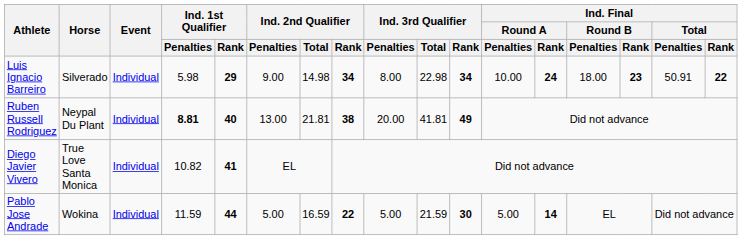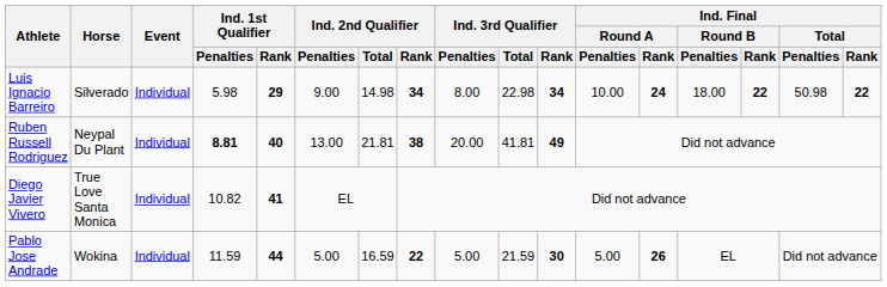 <table class="wikitable" border="1" style="font-size:90%">
 <tr>
 <th rowspan=3>Athlete</th>
 <th rowspan=3>Horse</th>
 <th rowspan=3>Event</th>
 <th colspan=2 rowspan=2>Ind. 1st Qualifier</th>
 <th colspan=3 rowspan=2>Ind. 2nd Qualifier</th>
 <th colspan=3 rowspan=2>Ind. 3rd Qualifier</th>
 <th colspan=6>Ind. Final</th>
 </tr>
 <tr>
 <th colspan=2>Round A</th>
 <th colspan=2>Round B</th>
 <th colspan=2>Total</th>
 </tr>
 <tr>
 <th>Penalties</th>
 <th>Rank</th>
 <th>Penalties</th>
 <th>Total</th>
 <th>Rank</th>
 <th>Penalties</th>
 <th>Total</th>
 <th>Rank</th>
 <th>Penalties</th>
 <th>Rank</th>
 <th>Penalties</th>
 <th>Rank</th>
 <th>Penalties</th>
 <th>Rank</th>
 </tr>
 <tr>
 <td><a href='#'>Luis Ignacio Barreiro</a></td>
 <td>Silverado</td>
 <td><a href='#'>Individual</a></td>
 <td align=center>5.98</td>
 <td align=center><strong>29</strong></td>
 <td align=center>9.00</td>
 <td align=center>14.98</td>
 <td align=center><strong>34</strong></td>
 <td align=center>8.00</td>
 <td align=center>22.98</td>
 <td align=center><strong>34</strong></td>
 <td align=center>10.00</td>
 <td align=center><strong>24</strong></td>
 <td align=center>18.00</td>
-<td align=center><strong>23</strong></td>
-<td align=center>50.91</td>
+<td align=center><strong>22</strong></td>
+<td align=center>50.98</td>
 <td align=center><strong>22</strong></td>
 </tr>
 <tr>
 <td><a href='#'>Ruben Russell Rodriguez</a></td>
 <td>Neypal Du Plant</td>
 <td><a href='#'>Individual</a></td>
 <td align=center><strong>8.81</strong></td>
 <td align=center><strong>40</strong></td>
 <td align=center>13.00</td>
 <td align=center>21.81</td>
 <td align=center><strong>38</strong></td>
 <td align=center>20.00</td>
 <td align=center>41.81</td>
 <td align=center><strong>49</strong></td>
 <td align=center colspan="10">Did not advance</td>
 </tr>
 <tr>
 <td><a href='#'>Diego Javier Vivero</a></td>
 <td>True Love Santa Monica</td>
 <td><a href='#'>Individual</a></td>
 <td align=center>10.82</td>
 <td align=center><strong>41</strong></td>
 <td align=center colspan=2>EL</td>
 <td align=center colspan="10">Did not advance</td>
 </tr>
 <tr>
 <td><a href='#'>Pablo Jose Andrade</a></td>
 <td>Wokina</td>
 <td><a href='#'>Individual</a></td>
 <td align=center>11.59</td>
 <td align=center><strong>44</strong></td>
 <td align=center>5.00</td>
 <td align=center>16.59</td>
 <td align=center><strong>22</strong></td>
 <td align=center>5.00</td>
 <td align=center>21.59</td>
 <td align=center><strong>30</strong></td>
 <td align=center>5.00</td>
-<td align=center><strong>14</strong></td>
+<td align=center><strong>26</strong></td>
 <td align=center colspan=2>EL</td>
 <td align=center colspan="10">Did not advance</td>
 </tr>
 </table>
